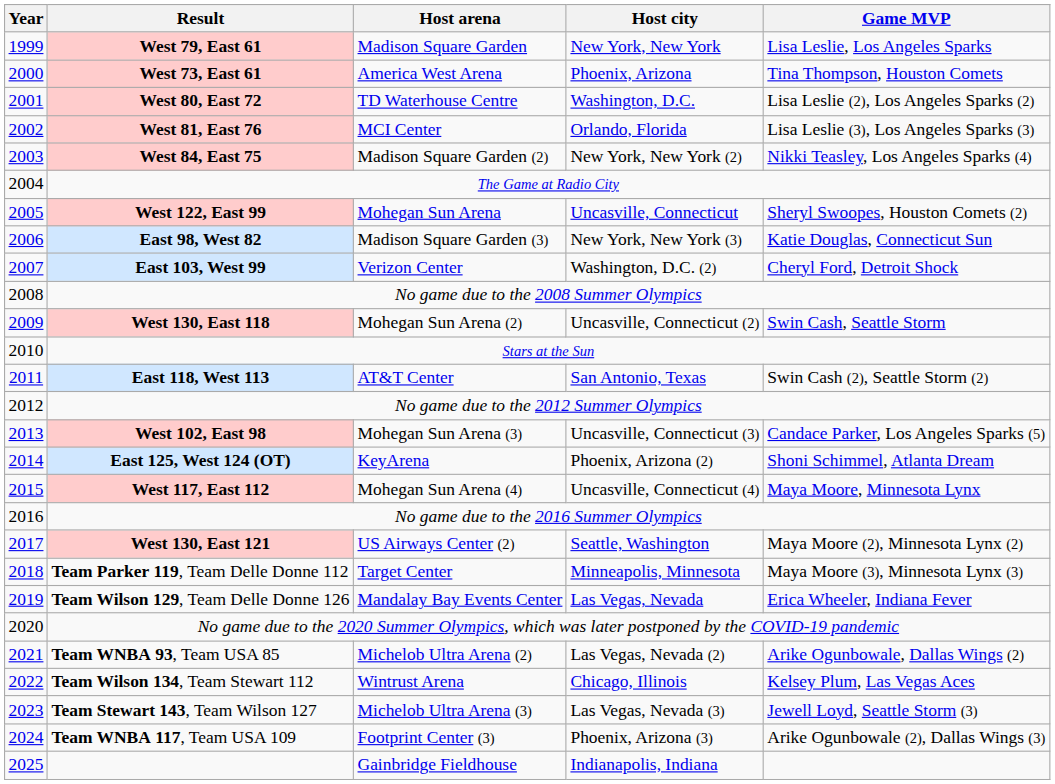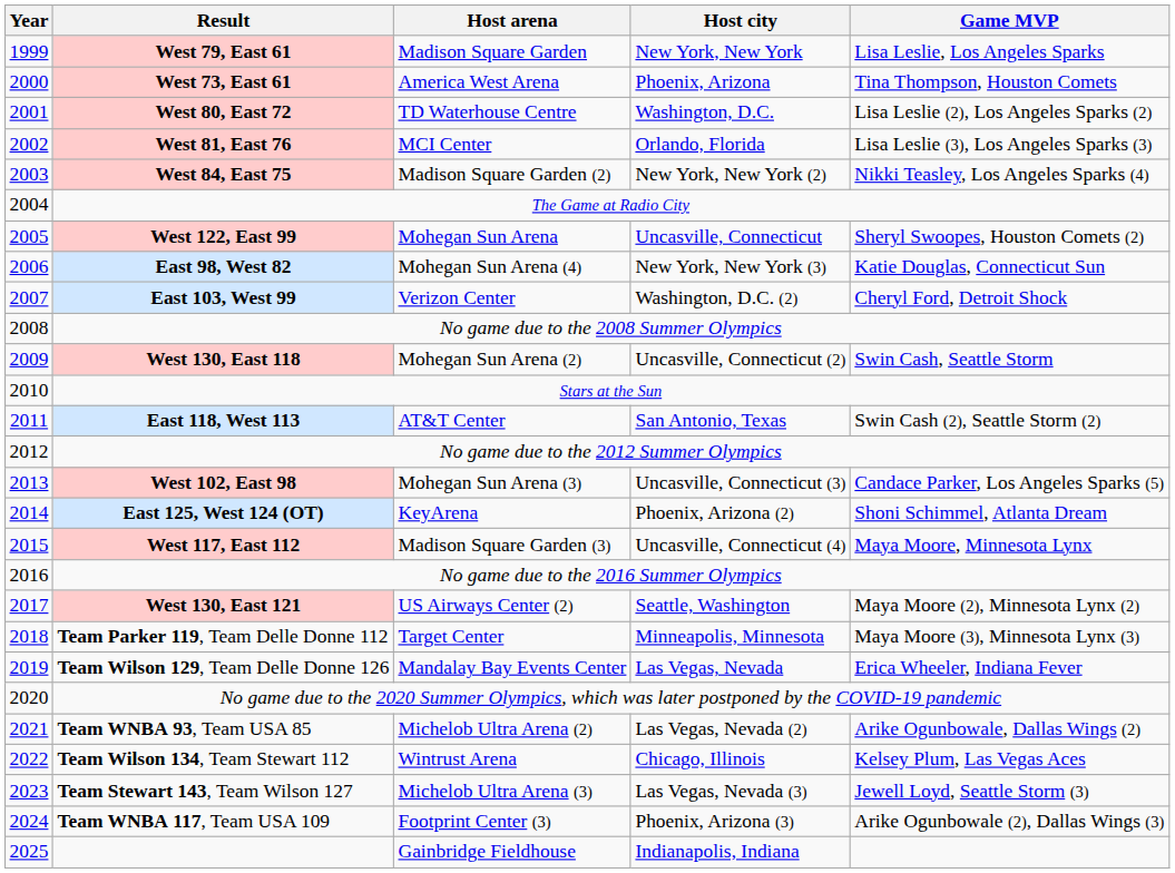 <table class="wikitable sortable">
 <tr>
 <th>Year</th>
 <th>Result</th>
 <th>Host arena</th>
 <th>Host city</th>
 <th><a href='#'>Game MVP</a></th>
 </tr>
 <tr>
 <td style="text-align: center"><a href='#'>1999</a></td>
 <th style="background:#fcc;"><strong>West</strong> <strong>79</strong>, East 61</th>
 <td><a href='#'>Madison Square Garden</a></td>
 <td><a href='#'>New York, New York</a></td>
 <td><a href='#'>Lisa Leslie</a>, <a href='#'>Los Angeles Sparks</a></td>
 </tr>
 <tr>
 <td style="text-align: center"><a href='#'>2000</a></td>
 <th style="background:#fcc;"><strong>West</strong> <strong>73</strong>, East 61</th>
 <td><a href='#'>America West Arena</a></td>
 <td><a href='#'>Phoenix, Arizona</a></td>
 <td><a href='#'>Tina Thompson</a>, <a href='#'>Houston Comets</a></td>
 </tr>
 <tr>
 <td style="text-align: center"><a href='#'>2001</a></td>
 <th style="background:#fcc;"><strong>West</strong> <strong>80</strong>, East 72</th>
 <td><a href='#'>TD Waterhouse Centre</a></td>
 <td><a href='#'>Washington, D.C.</a></td>
 <td>Lisa Leslie <small>(2)</small>, Los Angeles Sparks <small>(2)</small></td>
 </tr>
 <tr>
 <td style="text-align: center"><a href='#'>2002</a></td>
 <th style="background:#fcc;"><strong>West</strong> <strong>81</strong>, East 76</th>
 <td><a href='#'>MCI Center</a></td>
 <td><a href='#'>Orlando, Florida</a></td>
 <td>Lisa Leslie <small>(3)</small>, Los Angeles Sparks <small>(3)</small></td>
 </tr>
 <tr>
 <td style="text-align: center"><a href='#'>2003</a></td>
 <th style="background:#fcc;"><strong>West</strong> <strong>84</strong>, East 75</th>
 <td>Madison Square Garden <small>(2)</small></td>
 <td>New York, New York <small>(2)</small></td>
 <td><a href='#'>Nikki Teasley</a>, Los Angeles Sparks <small>(4)</small></td>
 </tr>
 <tr>
 <td style="text-align: center">2004</td>
 <td style="text-align: center" colspan="4"><small><em><a href='#'>The Game at Radio City</a></em></small></td>
 </tr>
 <tr>
 <td style="text-align: center"><a href='#'>2005</a></td>
 <th style="background:#fcc;"><strong>West</strong> <strong>122</strong>, East 99</th>
 <td><a href='#'>Mohegan Sun Arena</a></td>
 <td><a href='#'>Uncasville, Connecticut</a></td>
 <td><a href='#'>Sheryl Swoopes</a>, Houston Comets <small>(2)</small></td>
 </tr>
 <tr>
 <td style="text-align: center"><a href='#'>2006</a></td>
 <th style="background:#d0e7ff;"><strong>East</strong> <strong>98</strong>, West 82</th>
-<td>Madison Square Garden <small>(3)</small></td>
+<td>Mohegan Sun Arena <small>(4)</small></td>
 <td>New York, New York <small>(3)</small></td>
 <td><a href='#'>Katie Douglas</a>, <a href='#'>Connecticut Sun</a></td>
 </tr>
 <tr>
 <td style="text-align: center"><a href='#'>2007</a></td>
 <th style="background:#d0e7ff;"><strong>East</strong> <strong>103</strong>, West 99</th>
 <td><a href='#'>Verizon Center</a></td>
 <td>Washington, D.C. <small>(2)</small></td>
 <td><a href='#'>Cheryl Ford</a>, <a href='#'>Detroit Shock</a></td>
 </tr>
 <tr>
 <td style="text-align: center">2008</td>
 <td style="text-align: center" colspan="4"><em>No game due to the <a href='#'>2008 Summer Olympics</a></em></td>
 </tr>
 <tr>
 <td style="text-align: center"><a href='#'>2009</a></td>
 <th style="background:#fcc;"><strong>West</strong> <strong>130</strong>, East 118</th>
 <td>Mohegan Sun Arena <small>(2)</small></td>
 <td>Uncasville, Connecticut <small>(2)</small></td>
 <td><a href='#'>Swin Cash</a>, <a href='#'>Seattle Storm</a></td>
 </tr>
 <tr>
 <td style="text-align: center">2010</td>
 <td style="text-align: center" colspan="4"><small><em><a href='#'>Stars at the Sun</a></em></small></td>
 </tr>
 <tr>
 <td style="text-align: center"><a href='#'>2011</a></td>
 <th style="background:#d0e7ff;"><strong>East</strong> <strong>118</strong>, West 113</th>
 <td><a href='#'>AT&T Center</a></td>
 <td><a href='#'>San Antonio, Texas</a></td>
 <td>Swin Cash <small>(2)</small>, Seattle Storm <small>(2)</small></td>
 </tr>
 <tr>
 <td style="text-align: center">2012</td>
 <td style="text-align: center" colspan="4"><em>No game due to the <a href='#'>2012 Summer Olympics</a></em></td>
 </tr>
 <tr>
 <td style="text-align: center"><a href='#'>2013</a></td>
 <th style="background:#fcc;"><strong>West</strong> <strong>102</strong>, East 98</th>
 <td>Mohegan Sun Arena <small>(3)</small></td>
 <td>Uncasville, Connecticut <small>(3)</small></td>
 <td><a href='#'>Candace Parker</a>, Los Angeles Sparks <small>(5)</small></td>
 </tr>
 <tr>
 <td style="text-align: center"><a href='#'>2014</a></td>
 <th style="background:#d0e7ff;"><strong>East</strong> <strong>125</strong>, West 124 (OT)</th>
 <td><a href='#'>KeyArena</a></td>
 <td>Phoenix, Arizona <small>(2)</small></td>
 <td><a href='#'>Shoni Schimmel</a>, <a href='#'>Atlanta Dream</a></td>
 </tr>
 <tr>
 <td style="text-align: center"><a href='#'>2015</a></td>
 <th style="background:#fcc;"><strong>West</strong> <strong>117</strong>, East 112</th>
-<td>Mohegan Sun Arena <small>(4)</small></td>
+<td>Madison Square Garden <small>(3)</small></td>
 <td>Uncasville, Connecticut <small>(4)</small></td>
 <td><a href='#'>Maya Moore</a>, <a href='#'>Minnesota Lynx</a></td>
 </tr>
 <tr>
 <td style="text-align: center">2016</td>
 <td style="text-align: center" colspan="4"><em>No game due to the <a href='#'>2016 Summer Olympics</a></em></td>
 </tr>
 <tr>
 <td style="text-align: center"><a href='#'>2017</a></td>
 <th style="background:#fcc;"><strong>West</strong> <strong>130</strong>, East 121</th>
 <td><a href='#'>US Airways Center</a> <small>(2)</small></td>
 <td><a href='#'>Seattle, Washington</a></td>
 <td>Maya Moore <small>(2)</small>, Minnesota Lynx <small>(2)</small></td>
 </tr>
 <tr>
 <td style="text-align: center"><a href='#'>2018</a></td>
 <td><strong>Team Parker</strong> <strong>119</strong>, Team Delle Donne 112</td>
 <td><a href='#'>Target Center</a></td>
 <td><a href='#'>Minneapolis, Minnesota</a></td>
 <td>Maya Moore <small>(3)</small>, Minnesota Lynx <small>(3)</small></td>
 </tr>
 <tr>
 <td style="text-align: center"><a href='#'>2019</a></td>
 <td><strong>Team Wilson</strong> <strong>129</strong>, Team Delle Donne 126</td>
 <td><a href='#'>Mandalay Bay Events Center</a></td>
 <td><a href='#'>Las Vegas, Nevada</a></td>
 <td><a href='#'>Erica Wheeler</a>, <a href='#'>Indiana Fever</a></td>
 </tr>
 <tr>
 <td style="text-align: center">2020</td>
 <td style="text-align: center" colspan="4"><em>No game due to the <a href='#'>2020 Summer Olympics</a>, which was later postponed by the <a href='#'>COVID-19 pandemic</a></em></td>
 </tr>
 <tr>
 <td style="text-align: center"><a href='#'>2021</a></td>
 <td><strong>Team WNBA</strong> <strong>93</strong>, Team USA 85</td>
 <td><a href='#'>Michelob Ultra Arena</a> <small>(2)</small></td>
 <td>Las Vegas, Nevada <small>(2)</small></td>
 <td><a href='#'>Arike Ogunbowale</a>, <a href='#'>Dallas Wings</a> <small>(2)</small></td>
 </tr>
 <tr>
 <td style="text-align: center"><a href='#'>2022</a></td>
 <td><strong>Team Wilson 134</strong>, Team Stewart 112</td>
 <td><a href='#'>Wintrust Arena</a></td>
 <td><a href='#'>Chicago, Illinois</a></td>
 <td><a href='#'>Kelsey Plum</a>, <a href='#'>Las Vegas Aces</a></td>
 </tr>
 <tr>
 <td style="text-align: center"><a href='#'>2023</a></td>
 <td><strong>Team Stewart 143</strong>, Team Wilson 127</td>
 <td><a href='#'>Michelob Ultra Arena</a> <small>(3)</small></td>
 <td>Las Vegas, Nevada <small>(3)</small></td>
 <td><a href='#'>Jewell Loyd</a>, <a href='#'>Seattle Storm</a> <small>(3)</small></td>
 </tr>
 <tr>
 <td style="text-align: center"><a href='#'>2024</a></td>
 <td><strong>Team WNBA</strong> <strong>117</strong>, Team USA 109</td>
 <td><a href='#'>Footprint Center</a> <small>(3)</small></td>
 <td>Phoenix, Arizona <small>(3)</small></td>
 <td>Arike Ogunbowale <small>(2)</small>, Dallas Wings <small>(3)</small></td>
 </tr>
 <tr>
 <td style="text-align: center"><a href='#'>2025</a></td>
 <td></td>
 <td><a href='#'>Gainbridge Fieldhouse</a></td>
 <td><a href='#'>Indianapolis, Indiana</a></td>
 <td></td>
 </tr>
 </table>
